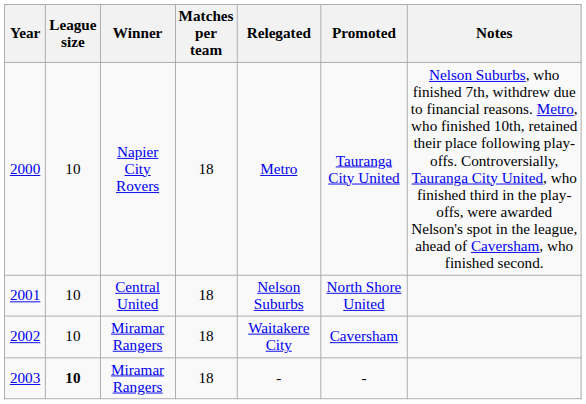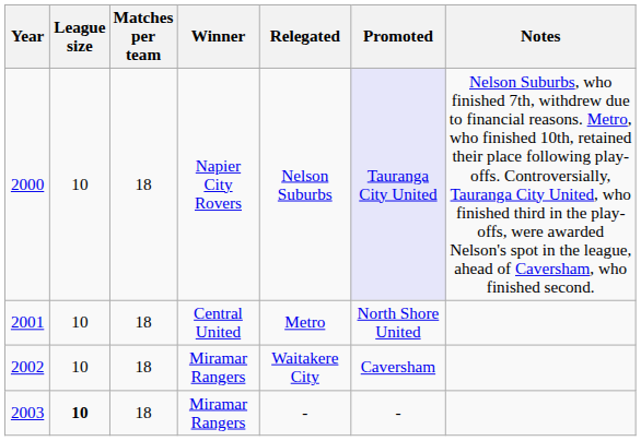 <table class="wikitable">
 <tr align=center>
 <th width="50">Year</th>
 <th width="50">League size</th>
+<th width="50">Matches per team</th>
 <th width="125">Winner</th>
-<th width="50">Matches per team</th>
 <th width="125">Relegated</th>
 <th width="125">Promoted</th>
 <th width="425">Notes</th>
 </tr>
 <tr align=center>
 <td><a href='#'>2000</a></td>
 <td>10</td>
+<td>18</td>
 <td><a href='#'>Napier City Rovers</a></td>
-<td>18</td>
-<td><a href='#'>Metro</a></td>
-<td><a href='#'>Tauranga City United</a></td>
+<td><a href='#'>Nelson Suburbs</a></td>
+<td style="background: lavender;"><a href='#'>Tauranga City United</a></td>
 <td><a href='#'>Nelson Suburbs</a>, who finished 7th, withdrew due to financial reasons. <a href='#'>Metro</a>, who finished 10th, retained their place following play-offs. Controversially, <a href='#'>Tauranga City United</a>, who finished third in the play-offs, were awarded Nelson's spot in the league, ahead of <a href='#'>Caversham</a>, who finished second.</td>
 </tr>
 <tr align=center>
 <td><a href='#'>2001</a></td>
 <td>10</td>
+<td>18</td>
 <td><a href='#'>Central United</a></td>
-<td>18</td>
-<td><a href='#'>Nelson Suburbs</a></td>
+<td><a href='#'>Metro</a></td>
 <td><a href='#'>North Shore United</a></td>
 <td></td>
 </tr>
 <tr align=center>
 <td><a href='#'>2002</a></td>
 <td>10</td>
+<td>18</td>
 <td><a href='#'>Miramar Rangers</a></td>
-<td>18</td>
 <td><a href='#'>Waitakere City</a></td>
 <td><a href='#'>Caversham</a></td>
 <td></td>
 </tr>
 <tr align=center>
 <td><a href='#'>2003</a></td>
 <td><strong>10</strong></td>
+<td>18</td>
 <td><a href='#'>Miramar Rangers</a></td>
-<td>18</td>
 <td>-</td>
 <td>-</td>
 <td></td>
 </tr>
 </table>
